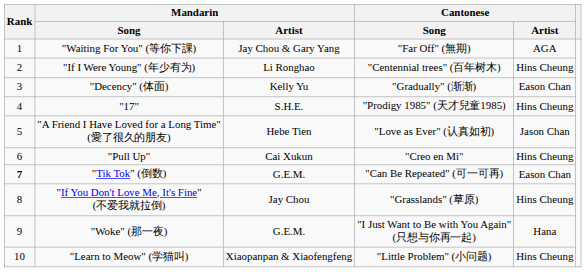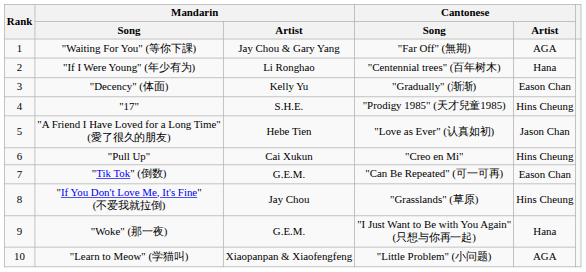 <table class="wikitable plainrowheaders" style="text-align:center">
 <tr>
 <th rowspan="2">Rank</th>
 <th colspan="2">Mandarin</th>
 <th colspan="2">Cantonese</th>
 <th rowspan="2"></th>
 </tr>
 <tr>
 <th>Song</th>
 <th>Artist</th>
 <th>Song</th>
 <th>Artist</th>
 </tr>
 <tr>
 <td>1</td>
 <td>"Waiting For You" (等你下課)</td>
 <td>Jay Chou & Gary Yang</td>
 <td>"Far Off" (無期)</td>
 <td>AGA</td>
 <td rowspan="10"></td>
 </tr>
 <tr>
 <td>2</td>
 <td>"If I Were Young" (年少有为)</td>
 <td>Li Ronghao</td>
 <td>"Centennial trees" (百年树木)</td>
-<td>Hins Cheung</td>
+<td>Hana</td>
 </tr>
 <tr>
 <td>3</td>
 <td>"Decency" (体面)</td>
 <td>Kelly Yu</td>
 <td>"Gradually" (渐渐)</td>
 <td>Eason Chan</td>
 </tr>
 <tr>
 <td>4</td>
 <td>"17"</td>
 <td>S.H.E.</td>
 <td>"Prodigy 1985" (天才兒童1985)</td>
 <td>Hins Cheung</td>
 </tr>
 <tr>
 <td>5</td>
 <td>"A Friend I Have Loved for a Long Time"<br>(愛了很久的朋友)</td>
 <td>Hebe Tien</td>
 <td>"Love as Ever" (认真如初)</td>
 <td>Jason Chan</td>
 </tr>
 <tr>
 <td>6</td>
 <td>"Pull Up"</td>
 <td>Cai Xukun</td>
 <td>"Creo en Mi"</td>
 <td>Hins Cheung</td>
 </tr>
 <tr>
-<td><strong>7</strong></td>
+<td>7</td>
 <td>"<a href='#'>Tik Tok</a>" (倒数)</td>
 <td>G.E.M.</td>
 <td>"Can Be Repeated" (可一可再)</td>
 <td>Eason Chan</td>
 </tr>
 <tr>
 <td>8</td>
 <td>"<a href='#'>If You Don't Love Me, It's Fine</a>"<br>(不爱我就拉倒)</td>
 <td>Jay Chou</td>
 <td>"Grasslands" (草原)</td>
 <td>Hins Cheung</td>
 </tr>
 <tr>
 <td>9</td>
 <td>"Woke" (那一夜)</td>
 <td>G.E.M.</td>
 <td>"I Just Want to Be with You Again"<br>(只想与你再一起)</td>
 <td>Hana</td>
 </tr>
 <tr>
 <td>10</td>
 <td>"Learn to Meow" (学猫叫)</td>
 <td>Xiaopanpan & Xiaofengfeng</td>
 <td>"Little Problem" (小问题)</td>
-<td>Hins Cheung</td>
+<td>AGA</td>
 </tr>
 </table>
